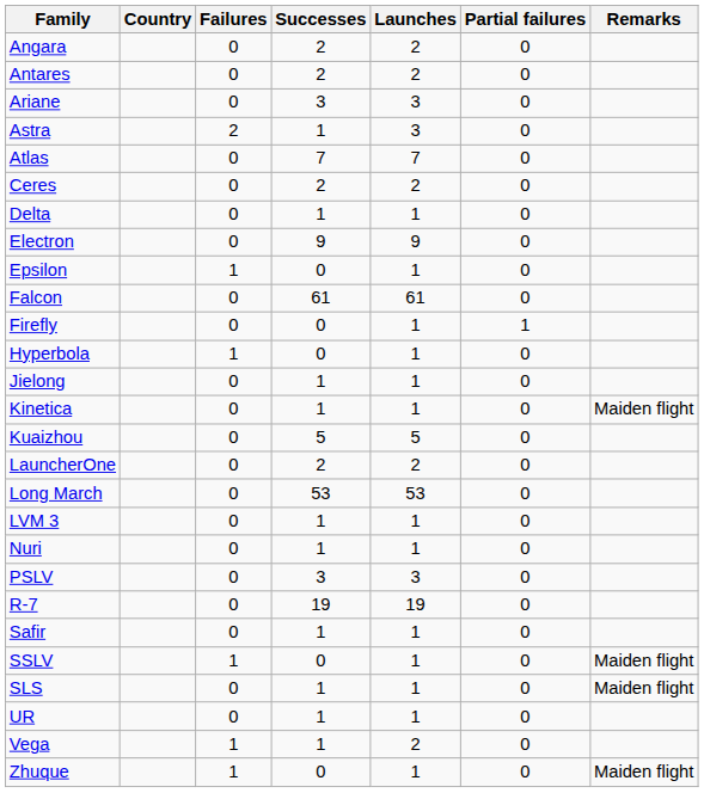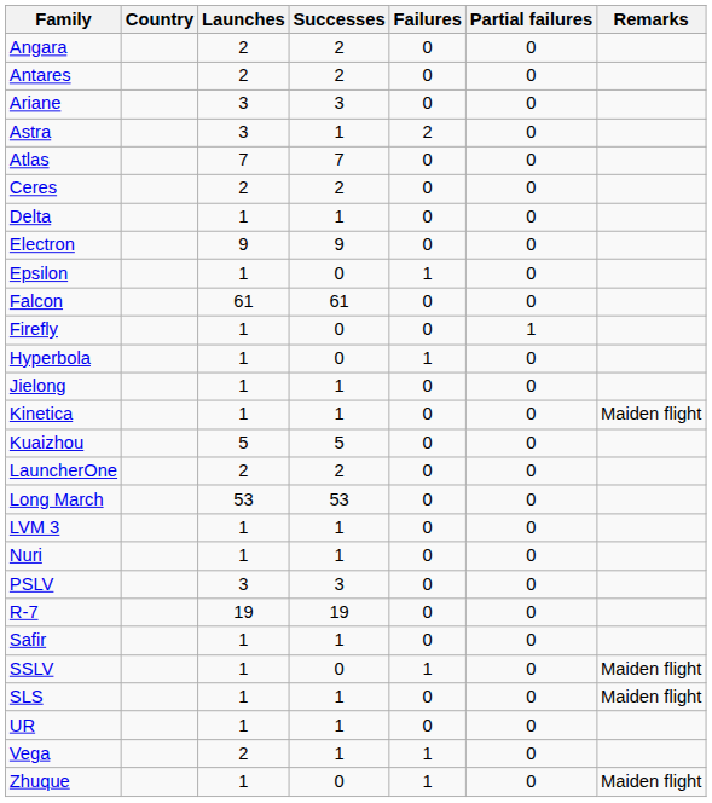 <table class="wikitable sortable collapsible collapsed" style=text-align:center>
 <tr>
 <th>Family</th>
 <th>Country</th>
+<th>Launches</th>
+<th>Successes</th>
 <th>Failures</th>
-<th>Successes</th>
-<th>Launches</th>
 <th>Partial failures</th>
 <th>Remarks</th>
 </tr>
 <tr>
 <td align=left><a href='#'>Angara</a></td>
 <td align=left></td>
-<td>0</td>
 <td>2</td>
 <td>2</td>
+<td>0</td>
 <td>0</td>
 <td></td>
 </tr>
 <tr>
 <td align=left><a href='#'>Antares</a></td>
 <td align=left></td>
-<td>0</td>
 <td>2</td>
 <td>2</td>
+<td>0</td>
 <td>0</td>
 <td></td>
 </tr>
 <tr>
 <td align=left><a href='#'>Ariane</a></td>
 <td align=left></td>
-<td>0</td>
 <td>3</td>
 <td>3</td>
+<td>0</td>
 <td>0</td>
 <td></td>
 </tr>
 <tr>
 <td align=left><a href='#'>Astra</a></td>
 <td align=left></td>
+<td>3</td>
+<td>1</td>
 <td>2</td>
-<td>1</td>
-<td>3</td>
 <td>0</td>
 <td></td>
 </tr>
 <tr>
 <td align=left><a href='#'>Atlas</a></td>
 <td align=left></td>
-<td>0</td>
 <td>7</td>
 <td>7</td>
+<td>0</td>
 <td>0</td>
 <td></td>
 </tr>
 <tr>
 <td align=left><a href='#'>Ceres</a></td>
 <td align=left></td>
-<td>0</td>
 <td>2</td>
 <td>2</td>
+<td>0</td>
 <td>0</td>
 <td></td>
 </tr>
 <tr>
 <td align=left><a href='#'>Delta</a></td>
 <td align=left></td>
-<td>0</td>
 <td>1</td>
 <td>1</td>
+<td>0</td>
 <td>0</td>
 <td></td>
 </tr>
 <tr>
 <td align=left><a href='#'>Electron</a></td>
 <td align=left></td>
-<td>0</td>
 <td>9</td>
 <td>9</td>
+<td>0</td>
 <td>0</td>
 <td></td>
 </tr>
 <tr>
 <td align=left><a href='#'>Epsilon</a></td>
 <td align=left></td>
 <td>1</td>
 <td>0</td>
 <td>1</td>
 <td>0</td>
 <td></td>
 </tr>
 <tr>
 <td align=left><a href='#'>Falcon</a></td>
 <td align=left></td>
-<td>0</td>
 <td>61</td>
 <td>61</td>
+<td>0</td>
 <td>0</td>
 <td></td>
 </tr>
 <tr>
 <td align=left><a href='#'>Firefly</a></td>
 <td align=left></td>
+<td>1</td>
 <td>0</td>
 <td>0</td>
-<td>1</td>
 <td>1</td>
 <td></td>
 </tr>
 <tr>
 <td align=left><a href='#'>Hyperbola</a></td>
 <td align=left></td>
 <td>1</td>
 <td>0</td>
 <td>1</td>
 <td>0</td>
 <td></td>
 </tr>
 <tr>
 <td align=left><a href='#'>Jielong</a></td>
 <td align=left></td>
-<td>0</td>
 <td>1</td>
 <td>1</td>
+<td>0</td>
 <td>0</td>
 <td></td>
 </tr>
 <tr>
 <td align=left><a href='#'>Kinetica</a></td>
 <td align=left></td>
-<td>0</td>
 <td>1</td>
 <td>1</td>
+<td>0</td>
 <td>0</td>
 <td align=left>Maiden flight</td>
 </tr>
 <tr>
 <td align=left><a href='#'>Kuaizhou</a></td>
 <td align=left></td>
-<td>0</td>
 <td>5</td>
 <td>5</td>
+<td>0</td>
 <td>0</td>
 <td></td>
 </tr>
 <tr>
 <td align=left><a href='#'>LauncherOne</a></td>
 <td align=left></td>
-<td>0</td>
 <td>2</td>
 <td>2</td>
+<td>0</td>
 <td>0</td>
 <td></td>
 </tr>
 <tr>
 <td align=left><a href='#'>Long March</a></td>
 <td align=left></td>
-<td>0</td>
 <td>53</td>
 <td>53</td>
+<td>0</td>
 <td>0</td>
 <td></td>
 </tr>
 <tr>
 <td align=left><a href='#'>LVM 3</a></td>
 <td align=left></td>
-<td>0</td>
 <td>1</td>
 <td>1</td>
+<td>0</td>
 <td>0</td>
 <td></td>
 </tr>
 <tr>
 <td align=left><a href='#'>Nuri</a></td>
 <td align=left></td>
-<td>0</td>
 <td>1</td>
 <td>1</td>
+<td>0</td>
 <td>0</td>
 <td></td>
 </tr>
 <tr>
 <td align=left><a href='#'>PSLV</a></td>
 <td align=left></td>
-<td>0</td>
 <td>3</td>
 <td>3</td>
+<td>0</td>
 <td>0</td>
 <td></td>
 </tr>
 <tr>
 <td align=left><a href='#'>R-7</a></td>
 <td align=left></td>
-<td>0</td>
 <td>19</td>
 <td>19</td>
+<td>0</td>
 <td>0</td>
 <td></td>
 </tr>
 <tr>
 <td align=left><a href='#'>Safir</a></td>
 <td align=left></td>
-<td>0</td>
 <td>1</td>
 <td>1</td>
+<td>0</td>
 <td>0</td>
 <td></td>
 </tr>
 <tr>
 <td align=left><a href='#'>SSLV</a></td>
 <td align=left></td>
 <td>1</td>
 <td>0</td>
 <td>1</td>
 <td>0</td>
 <td align=left>Maiden flight</td>
 </tr>
 <tr>
 <td align=left><a href='#'>SLS</a></td>
 <td align=left></td>
-<td>0</td>
 <td>1</td>
 <td>1</td>
+<td>0</td>
 <td>0</td>
 <td align=left>Maiden flight</td>
 </tr>
 <tr>
 <td align=left><a href='#'>UR</a></td>
 <td align=left></td>
-<td>0</td>
 <td>1</td>
 <td>1</td>
+<td>0</td>
 <td>0</td>
 <td></td>
 </tr>
 <tr>
 <td align=left><a href='#'>Vega</a></td>
 <td align=left></td>
+<td>2</td>
 <td>1</td>
 <td>1</td>
-<td>2</td>
 <td>0</td>
 <td></td>
 </tr>
 <tr>
 <td align=left><a href='#'>Zhuque</a></td>
 <td align=left></td>
 <td>1</td>
 <td>0</td>
 <td>1</td>
 <td>0</td>
 <td align=left>Maiden flight</td>
 </tr>
 </table>
